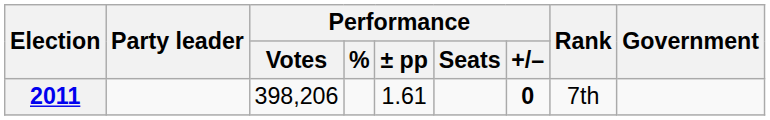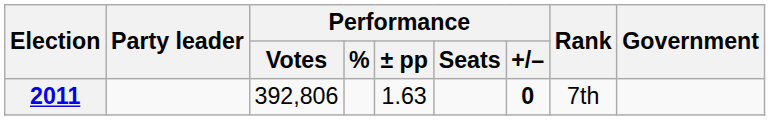 <table class=wikitable style=text-align:center>
 <tr>
 <th rowspan="2">Election</th>
 <th rowspan="2">Party leader</th>
 <th colspan="5" scope="col">Performance</th>
 <th rowspan="2">Rank</th>
 <th rowspan="2">Government</th>
 </tr>
 <tr>
 <th>Votes</th>
 <th>%</th>
 <th>± pp</th>
 <th>Seats</th>
 <th>+/–</th>
 </tr>
 <tr>
 <th><a href='#'>2011</a></th>
 <td rowspan="2"></td>
-<td>398,206</td>
+<td>392,806</td>
 <td></td>
-<td> 1.61</td>
+<td> 1.63</td>
 <td></td>
 <td><strong> 0</strong></td>
 <td> 7th</td>
 <td></td>
 </tr>
 </table>
